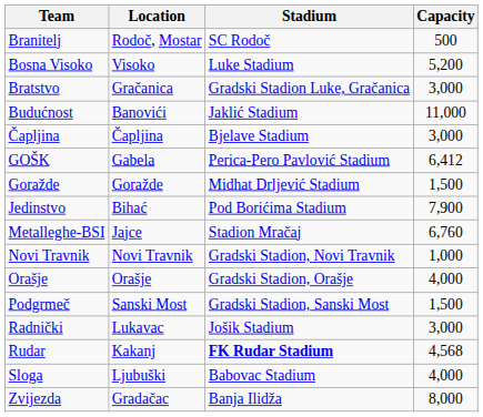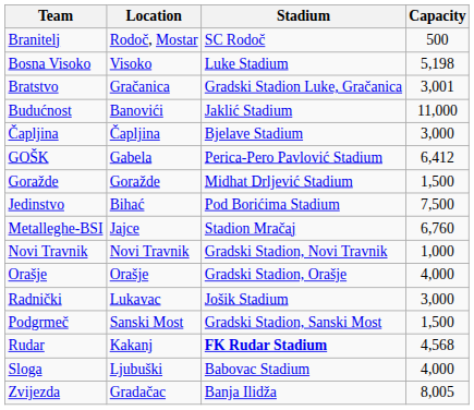 <table class="wikitable sortable">
 <tr>
 <th>Team</th>
 <th>Location</th>
 <th>Stadium</th>
 <th>Capacity</th>
 </tr>
 <tr>
 <td><a href='#'>Branitelj</a></td>
 <td><a href='#'>Rodoč</a>, <a href='#'>Mostar</a></td>
 <td><a href='#'>SC Rodoč</a></td>
 <td align="center">500</td>
 </tr>
 <tr>
 <td><a href='#'>Bosna Visoko</a></td>
 <td><a href='#'>Visoko</a></td>
 <td><a href='#'>Luke Stadium</a></td>
-<td align="center">5,200</td>
+<td align="center">5,198</td>
 </tr>
 <tr>
 <td><a href='#'>Bratstvo</a></td>
 <td><a href='#'>Gračanica</a></td>
 <td><a href='#'>Gradski Stadion Luke, Gračanica</a></td>
-<td align="center">3,000</td>
+<td align="center">3,001</td>
 </tr>
 <tr>
 <td><a href='#'>Budućnost</a></td>
 <td><a href='#'>Banovići</a></td>
 <td><a href='#'>Jaklić Stadium</a></td>
 <td align="center">11,000</td>
 </tr>
 <tr>
 <td><a href='#'>Čapljina</a></td>
 <td><a href='#'>Čapljina</a></td>
 <td><a href='#'>Bjelave Stadium</a></td>
 <td align="center">3,000</td>
 </tr>
 <tr>
 <td><a href='#'>GOŠK</a></td>
 <td><a href='#'>Gabela</a></td>
 <td><a href='#'>Perica-Pero Pavlović Stadium</a></td>
 <td align="center">6,412</td>
 </tr>
 <tr>
 <td><a href='#'>Goražde</a></td>
 <td><a href='#'>Goražde</a></td>
 <td><a href='#'>Midhat Drljević Stadium</a></td>
 <td align="center">1,500</td>
 </tr>
 <tr>
 <td><a href='#'>Jedinstvo</a></td>
 <td><a href='#'>Bihać</a></td>
 <td><a href='#'>Pod Borićima Stadium</a></td>
-<td align="center">7,900</td>
+<td align="center">7,500</td>
 </tr>
 <tr>
 <td><a href='#'>Metalleghe-BSI</a></td>
 <td><a href='#'>Jajce</a></td>
 <td><a href='#'>Stadion Mračaj</a></td>
 <td align="center">6,760</td>
 </tr>
 <tr>
 <td><a href='#'>Novi Travnik</a></td>
 <td><a href='#'>Novi Travnik</a></td>
 <td><a href='#'>Gradski Stadion, Novi Travnik</a></td>
 <td align="center">1,000</td>
 </tr>
 <tr>
 <td><a href='#'>Orašje</a></td>
 <td><a href='#'>Orašje</a></td>
 <td><a href='#'>Gradski Stadion, Orašje</a></td>
 <td align="center">4,000</td>
 </tr>
 <tr>
+<td><a href='#'>Radnički</a></td>
+<td><a href='#'>Lukavac</a></td>
+<td><a href='#'>Jošik Stadium</a></td>
+<td align="center">3,000</td>
+</tr>
+<tr>
 <td><a href='#'>Podgrmeč</a></td>
 <td><a href='#'>Sanski Most</a></td>
 <td><a href='#'>Gradski Stadion, Sanski Most</a></td>
 <td align="center">1,500</td>
-</tr>
-<tr>
-<td><a href='#'>Radnički</a></td>
-<td><a href='#'>Lukavac</a></td>
-<td><a href='#'>Jošik Stadium</a></td>
-<td align="center">3,000</td>
 </tr>
 <tr>
 <td><a href='#'>Rudar</a></td>
 <td><a href='#'>Kakanj</a></td>
 <td><strong><a href='#'>FK Rudar Stadium</a><br></strong></td>
 <td align="center">4,568</td>
 </tr>
 <tr>
 <td><a href='#'>Sloga</a></td>
 <td><a href='#'>Ljubuški</a></td>
 <td><a href='#'>Babovac Stadium</a></td>
 <td align="center">4,000</td>
 </tr>
 <tr>
 <td><a href='#'>Zvijezda</a></td>
 <td><a href='#'>Gradačac</a></td>
 <td><a href='#'>Banja Ilidža</a></td>
-<td align="center">8,000</td>
+<td align="center">8,005</td>
 </tr>
 </table>
